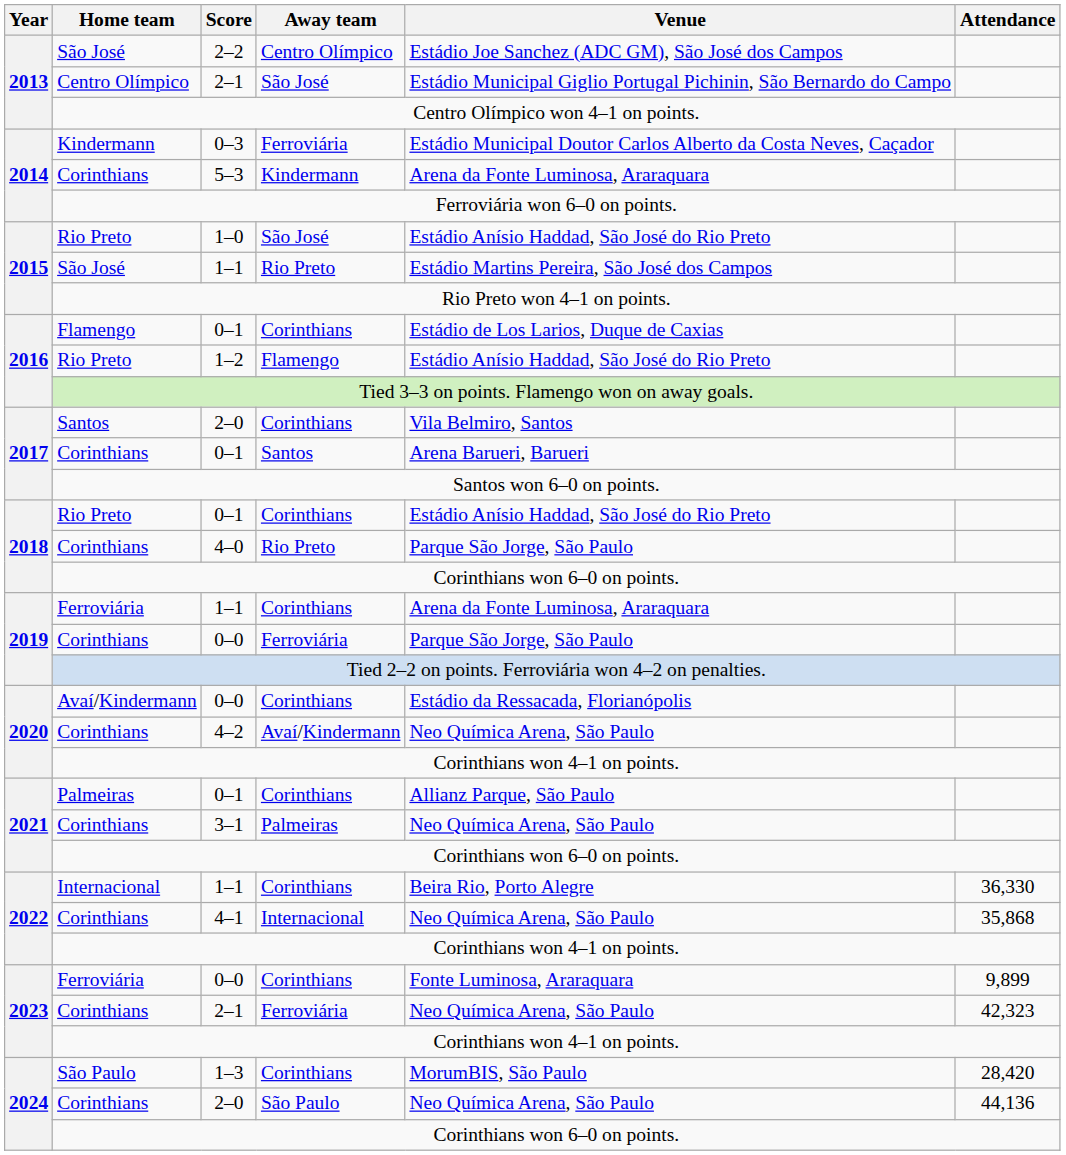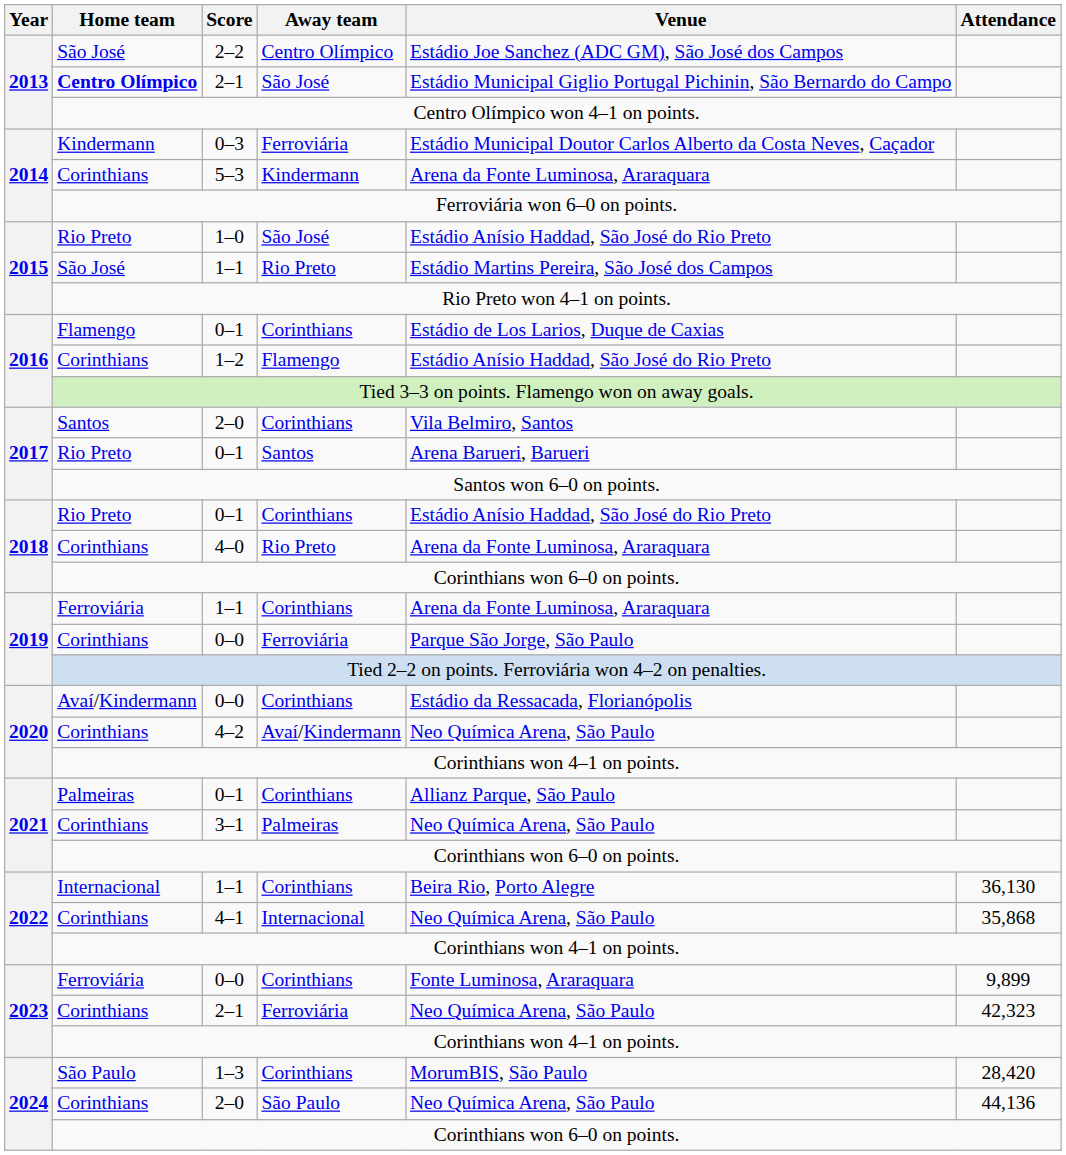 <table class="sortable plainrowheaders wikitable">
 <tr>
 <th scope=col>Year</th>
 <th scope=col>Home team</th>
 <th scope=col>Score</th>
 <th scope=col>Away team</th>
 <th scope=col>Venue</th>
 <th scope=col>Attendance</th>
 </tr>
 <tr>
 <th scope=row rowspan=3 style=text-align:center><a href='#'>2013</a></th>
 <td><a href='#'>São José</a></td>
 <td align=center>2–2</td>
 <td><a href='#'>Centro Olímpico</a></td>
 <td><a href='#'>Estádio Joe Sanchez (ADC GM)</a>, <a href='#'>São José dos Campos</a></td>
 <td align=center></td>
 </tr>
 <tr>
-<td><a href='#'>Centro Olímpico</a></td>
+<td><strong><a href='#'>Centro Olímpico</a></strong></td>
 <td align=center>2–1</td>
 <td><a href='#'>São José</a></td>
 <td><a href='#'>Estádio Municipal Giglio Portugal Pichinin</a>, <a href='#'>São Bernardo do Campo</a></td>
 <td align=center></td>
 </tr>
 <tr>
 <td colspan=7 align=center>Centro Olímpico won 4–1 on points.</td>
 </tr>
 <tr>
 <th scope=row rowspan=3 style=text-align:center><a href='#'>2014</a></th>
 <td><a href='#'>Kindermann</a></td>
 <td align=center>0–3</td>
 <td><a href='#'>Ferroviária</a></td>
 <td><a href='#'>Estádio Municipal Doutor Carlos Alberto da Costa Neves</a>, <a href='#'>Caçador</a></td>
 <td align=center></td>
 </tr>
 <tr>
 <td><a href='#'>Corinthians</a></td>
 <td align=center>5–3</td>
 <td><a href='#'>Kindermann</a></td>
 <td><a href='#'>Arena da Fonte Luminosa</a>, <a href='#'>Araraquara</a></td>
 <td align=center></td>
 </tr>
 <tr>
 <td colspan=7 align=center>Ferroviária won 6–0 on points.</td>
 </tr>
 <tr>
 <th scope=row rowspan=3 style=text-align:center><a href='#'>2015</a></th>
 <td><a href='#'>Rio Preto</a></td>
 <td align=center>1–0</td>
 <td><a href='#'>São José</a></td>
 <td><a href='#'>Estádio Anísio Haddad</a>, <a href='#'>São José do Rio Preto</a></td>
 <td align=center></td>
 </tr>
 <tr>
 <td><a href='#'>São José</a></td>
 <td align=center>1–1</td>
 <td><a href='#'>Rio Preto</a></td>
 <td><a href='#'>Estádio Martins Pereira</a>, <a href='#'>São José dos Campos</a></td>
 <td align=center></td>
 </tr>
 <tr>
 <td colspan=7 align=center>Rio Preto won 4–1 on points.</td>
 </tr>
 <tr>
 <th scope=row rowspan=3 style=text-align:center><a href='#'>2016</a></th>
 <td><a href='#'>Flamengo</a></td>
 <td align=center>0–1</td>
 <td><a href='#'>Corinthians</a></td>
 <td><a href='#'>Estádio de Los Larios</a>, <a href='#'>Duque de Caxias</a></td>
 <td align=center></td>
 </tr>
 <tr>
-<td><a href='#'>Rio Preto</a></td>
+<td><a href='#'>Corinthians</a></td>
 <td align=center>1–2</td>
 <td><a href='#'>Flamengo</a></td>
 <td><a href='#'>Estádio Anísio Haddad</a>, <a href='#'>São José do Rio Preto</a></td>
 <td align=center></td>
 </tr>
 <tr>
 <td colspan=7 align=center bgcolor=D0F0C0>Tied 3–3 on points. Flamengo won on away goals.</td>
 </tr>
 <tr>
 <th scope=row rowspan=3 style=text-align:center><a href='#'>2017</a></th>
 <td><a href='#'>Santos</a></td>
 <td align=center>2–0</td>
 <td><a href='#'>Corinthians</a></td>
 <td><a href='#'>Vila Belmiro</a>, <a href='#'>Santos</a></td>
 <td align=center></td>
 </tr>
 <tr>
-<td><a href='#'>Corinthians</a></td>
+<td><a href='#'>Rio Preto</a></td>
 <td align=center>0–1</td>
 <td><a href='#'>Santos</a></td>
 <td><a href='#'>Arena Barueri</a>, <a href='#'>Barueri</a></td>
 <td align=center></td>
 </tr>
 <tr>
 <td colspan=7 align=center>Santos won 6–0 on points.</td>
 </tr>
 <tr>
 <th scope=row rowspan=3 style=text-align:center><a href='#'>2018</a></th>
 <td><a href='#'>Rio Preto</a></td>
 <td align=center>0–1</td>
 <td><a href='#'>Corinthians</a></td>
 <td><a href='#'>Estádio Anísio Haddad</a>, <a href='#'>São José do Rio Preto</a></td>
 <td align=center></td>
 </tr>
 <tr>
 <td><a href='#'>Corinthians</a></td>
 <td align=center>4–0</td>
 <td><a href='#'>Rio Preto</a></td>
-<td><a href='#'>Parque São Jorge</a>, <a href='#'>São Paulo</a></td>
+<td><a href='#'>Arena da Fonte Luminosa</a>, <a href='#'>Araraquara</a></td>
 <td align=center></td>
 </tr>
 <tr>
 <td colspan=7 align=center>Corinthians won 6–0 on points.</td>
 </tr>
 <tr>
 <th scope=row rowspan=3 style=text-align:center><a href='#'>2019</a></th>
 <td><a href='#'>Ferroviária</a></td>
 <td align=center>1–1</td>
 <td><a href='#'>Corinthians</a></td>
 <td><a href='#'>Arena da Fonte Luminosa</a>, <a href='#'>Araraquara</a></td>
 <td align=center></td>
 </tr>
 <tr>
 <td><a href='#'>Corinthians</a></td>
 <td align=center>0–0</td>
 <td><a href='#'>Ferroviária</a></td>
 <td><a href='#'>Parque São Jorge</a>, <a href='#'>São Paulo</a></td>
 <td align=center></td>
 </tr>
 <tr>
 <td colspan=7 align=center bgcolor=cedff2>Tied 2–2 on points. Ferroviária won 4–2 on penalties.</td>
 </tr>
 <tr>
 <th scope=row rowspan=3 style=text-align:center><a href='#'>2020</a></th>
 <td><a href='#'>Avaí</a>/<a href='#'>Kindermann</a></td>
 <td align=center>0–0</td>
 <td><a href='#'>Corinthians</a></td>
 <td><a href='#'>Estádio da Ressacada</a>, <a href='#'>Florianópolis</a></td>
 <td align=center></td>
 </tr>
 <tr>
 <td><a href='#'>Corinthians</a></td>
 <td align=center>4–2</td>
 <td><a href='#'>Avaí</a>/<a href='#'>Kindermann</a></td>
 <td><a href='#'>Neo Química Arena</a>, <a href='#'>São Paulo</a></td>
 <td align=center></td>
 </tr>
 <tr>
 <td colspan=7 align=center>Corinthians won 4–1 on points.</td>
 </tr>
 <tr>
 <th scope=row rowspan=3 style=text-align:center><a href='#'>2021</a></th>
 <td><a href='#'>Palmeiras</a></td>
 <td align=center>0–1</td>
 <td><a href='#'>Corinthians</a></td>
 <td><a href='#'>Allianz Parque</a>, <a href='#'>São Paulo</a></td>
 <td align=center></td>
 </tr>
 <tr>
 <td><a href='#'>Corinthians</a></td>
 <td align=center>3–1</td>
 <td><a href='#'>Palmeiras</a></td>
 <td><a href='#'>Neo Química Arena</a>, <a href='#'>São Paulo</a></td>
 <td align=center></td>
 </tr>
 <tr>
 <td colspan=7 align=center>Corinthians won 6–0 on points.</td>
 </tr>
 <tr>
 <th scope=row rowspan=3 style=text-align:center><a href='#'>2022</a></th>
 <td><a href='#'>Internacional</a></td>
 <td align=center>1–1</td>
 <td><a href='#'>Corinthians</a></td>
 <td><a href='#'>Beira Rio</a>, <a href='#'>Porto Alegre</a></td>
-<td align=center>36,330</td>
+<td align=center>36,130</td>
 </tr>
 <tr>
 <td><a href='#'>Corinthians</a></td>
 <td align=center>4–1</td>
 <td><a href='#'>Internacional</a></td>
 <td><a href='#'>Neo Química Arena</a>, <a href='#'>São Paulo</a></td>
 <td align=center>35,868</td>
 </tr>
 <tr>
 <td colspan=7 align=center>Corinthians won 4–1 on points.</td>
 </tr>
 <tr>
 <th scope=row rowspan=3 style=text-align:center><a href='#'>2023</a></th>
 <td><a href='#'>Ferroviária</a></td>
 <td align=center>0–0</td>
 <td><a href='#'>Corinthians</a></td>
 <td><a href='#'>Fonte Luminosa</a>, <a href='#'>Araraquara</a></td>
 <td align=center>9,899</td>
 </tr>
 <tr>
 <td><a href='#'>Corinthians</a></td>
 <td align=center>2–1</td>
 <td><a href='#'>Ferroviária</a></td>
 <td><a href='#'>Neo Química Arena</a>, <a href='#'>São Paulo</a></td>
 <td align=center>42,323</td>
 </tr>
 <tr>
 <td colspan=7 align=center>Corinthians won 4–1 on points.</td>
 </tr>
 <tr>
 <th scope=row rowspan=3 style=text-align:center><a href='#'>2024</a></th>
 <td><a href='#'>São Paulo</a></td>
 <td align=center>1–3</td>
 <td><a href='#'>Corinthians</a></td>
 <td><a href='#'>MorumBIS</a>, <a href='#'>São Paulo</a></td>
 <td align=center>28,420</td>
 </tr>
 <tr>
 <td><a href='#'>Corinthians</a></td>
 <td align=center>2–0</td>
 <td><a href='#'>São Paulo</a></td>
 <td><a href='#'>Neo Química Arena</a>, <a href='#'>São Paulo</a></td>
 <td align=center>44,136</td>
 </tr>
 <tr>
 <td colspan=7 align=center>Corinthians won 6–0 on points.</td>
 </tr>
 </table>
